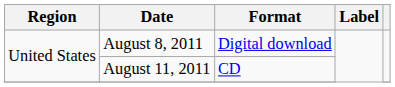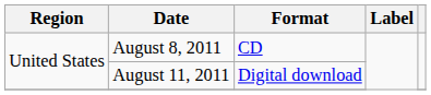 <table class="wikitable">
 <tr>
 <th>Region</th>
 <th>Date</th>
 <th>Format</th>
 <th>Label</th>
 <th></th>
 </tr>
 <tr>
 <td rowspan="2">United States</td>
 <td>August 8, 2011</td>
-<td><a href='#'>Digital download</a></td>
+<td><a href='#'>CD</a></td>
 <td rowspan="3"></td>
 <td style="text-align:center;" rowspan="2"></td>
 </tr>
 <tr>
 <td>August 11, 2011</td>
-<td><a href='#'>CD</a></td>
+<td><a href='#'>Digital download</a></td>
 </tr>
 <tr>
 </tr>
 </table>
